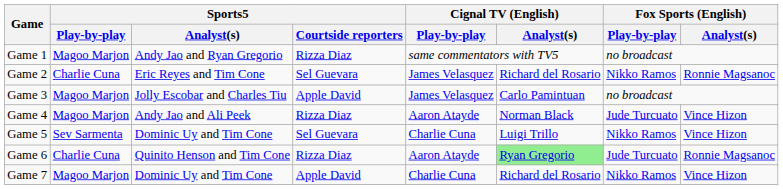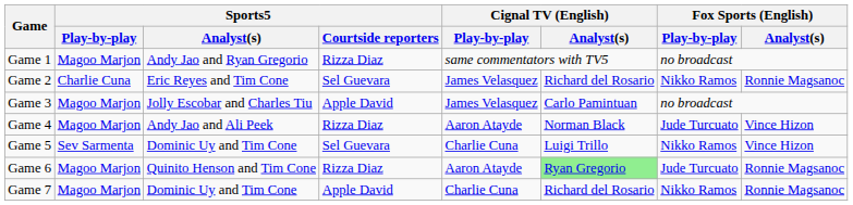 <table class=wikitable>
 <tr>
 <th rowspan=2>Game</th>
 <th colspan=3>Sports5</th>
 <th colspan=2>Cignal TV (English)</th>
 <th colspan=2>Fox Sports (English)</th>
 </tr>
 <tr>
 <th><a href='#'>Play-by-play</a></th>
 <th><a href='#'>Analyst</a>(s)</th>
 <th><a href='#'>Courtside reporters</a></th>
 <th><a href='#'>Play-by-play</a></th>
 <th><a href='#'>Analyst</a>(s)</th>
 <th><a href='#'>Play-by-play</a></th>
 <th><a href='#'>Analyst</a>(s)</th>
 </tr>
 <tr>
 <td>Game 1</td>
 <td><a href='#'>Magoo Marjon</a></td>
 <td><a href='#'>Andy Jao</a> and <a href='#'>Ryan Gregorio</a></td>
 <td><a href='#'>Rizza Diaz</a></td>
 <td colspan=2><em>same commentators with TV5</em></td>
 <td colspan=2><em>no broadcast</em></td>
 </tr>
 <tr>
 <td>Game 2</td>
 <td><a href='#'>Charlie Cuna</a></td>
 <td><a href='#'>Eric Reyes</a> and <a href='#'>Tim Cone</a></td>
 <td><a href='#'>Sel Guevara</a></td>
 <td><a href='#'>James Velasquez</a></td>
 <td><a href='#'>Richard del Rosario</a></td>
 <td><a href='#'>Nikko Ramos</a></td>
 <td><a href='#'>Ronnie Magsanoc</a></td>
 </tr>
 <tr>
 <td>Game 3</td>
 <td><a href='#'>Magoo Marjon</a></td>
 <td><a href='#'>Jolly Escobar</a> and <a href='#'>Charles Tiu</a></td>
 <td><a href='#'>Apple David</a></td>
 <td><a href='#'>James Velasquez</a></td>
 <td><a href='#'>Carlo Pamintuan</a></td>
 <td colspan=2><em>no broadcast</em></td>
 </tr>
 <tr>
 <td>Game 4</td>
 <td><a href='#'>Magoo Marjon</a></td>
 <td><a href='#'>Andy Jao</a> and <a href='#'>Ali Peek</a></td>
 <td><a href='#'>Rizza Diaz</a></td>
 <td><a href='#'>Aaron Atayde</a></td>
 <td><a href='#'>Norman Black</a></td>
 <td><a href='#'>Jude Turcuato</a></td>
 <td><a href='#'>Vince Hizon</a></td>
 </tr>
 <tr>
 <td>Game 5</td>
 <td><a href='#'>Sev Sarmenta</a></td>
 <td><a href='#'>Dominic Uy</a> and <a href='#'>Tim Cone</a></td>
 <td><a href='#'>Sel Guevara</a></td>
 <td><a href='#'>Charlie Cuna</a></td>
 <td><a href='#'>Luigi Trillo</a></td>
 <td><a href='#'>Nikko Ramos</a></td>
 <td><a href='#'>Vince Hizon</a></td>
 </tr>
 <tr>
 <td>Game 6</td>
-<td><a href='#'>Charlie Cuna</a></td>
+<td><a href='#'>Magoo Marjon</a></td>
 <td><a href='#'>Quinito Henson</a> and <a href='#'>Tim Cone</a></td>
 <td><a href='#'>Rizza Diaz</a></td>
 <td><a href='#'>Aaron Atayde</a></td>
 <td style="background: lightgreen;"><a href='#'>Ryan Gregorio</a></td>
 <td><a href='#'>Jude Turcuato</a></td>
 <td><a href='#'>Ronnie Magsanoc</a></td>
 </tr>
 <tr>
 <td>Game 7</td>
 <td><a href='#'>Magoo Marjon</a></td>
 <td><a href='#'>Dominic Uy</a> and <a href='#'>Tim Cone</a></td>
 <td><a href='#'>Apple David</a></td>
 <td><a href='#'>Charlie Cuna</a></td>
 <td><a href='#'>Richard del Rosario</a></td>
 <td><a href='#'>Nikko Ramos</a></td>
-<td><a href='#'>Vince Hizon</a></td>
+<td><a href='#'>Ronnie Magsanoc</a></td>
 </tr>
 </table>
